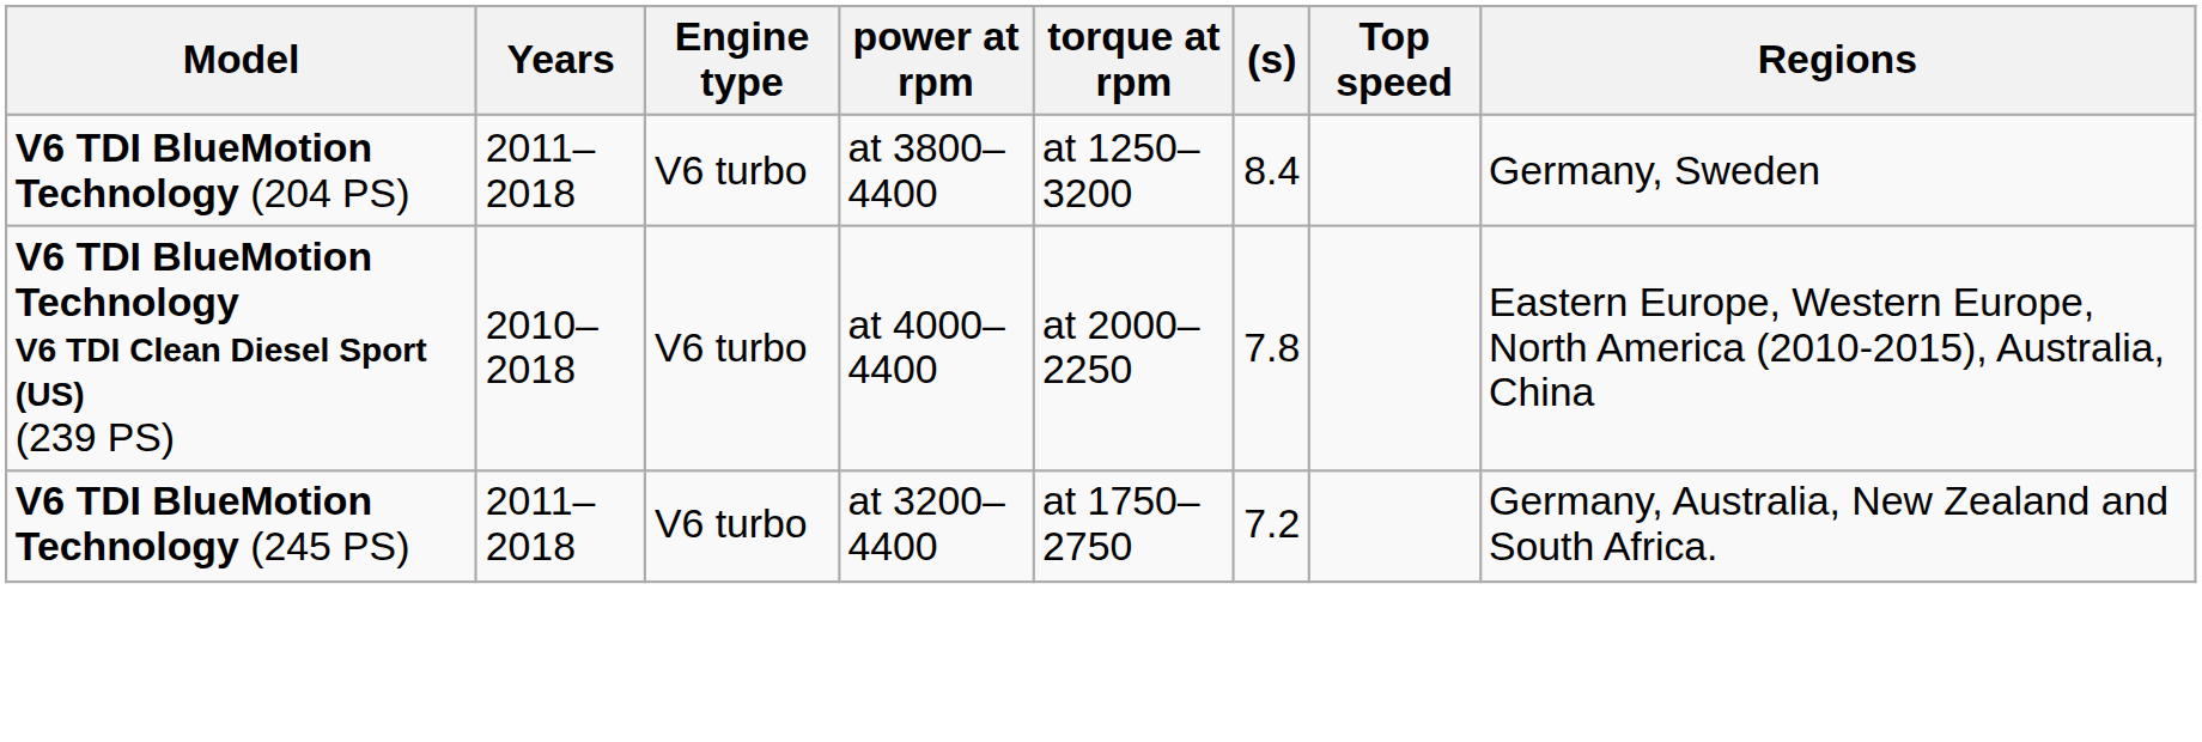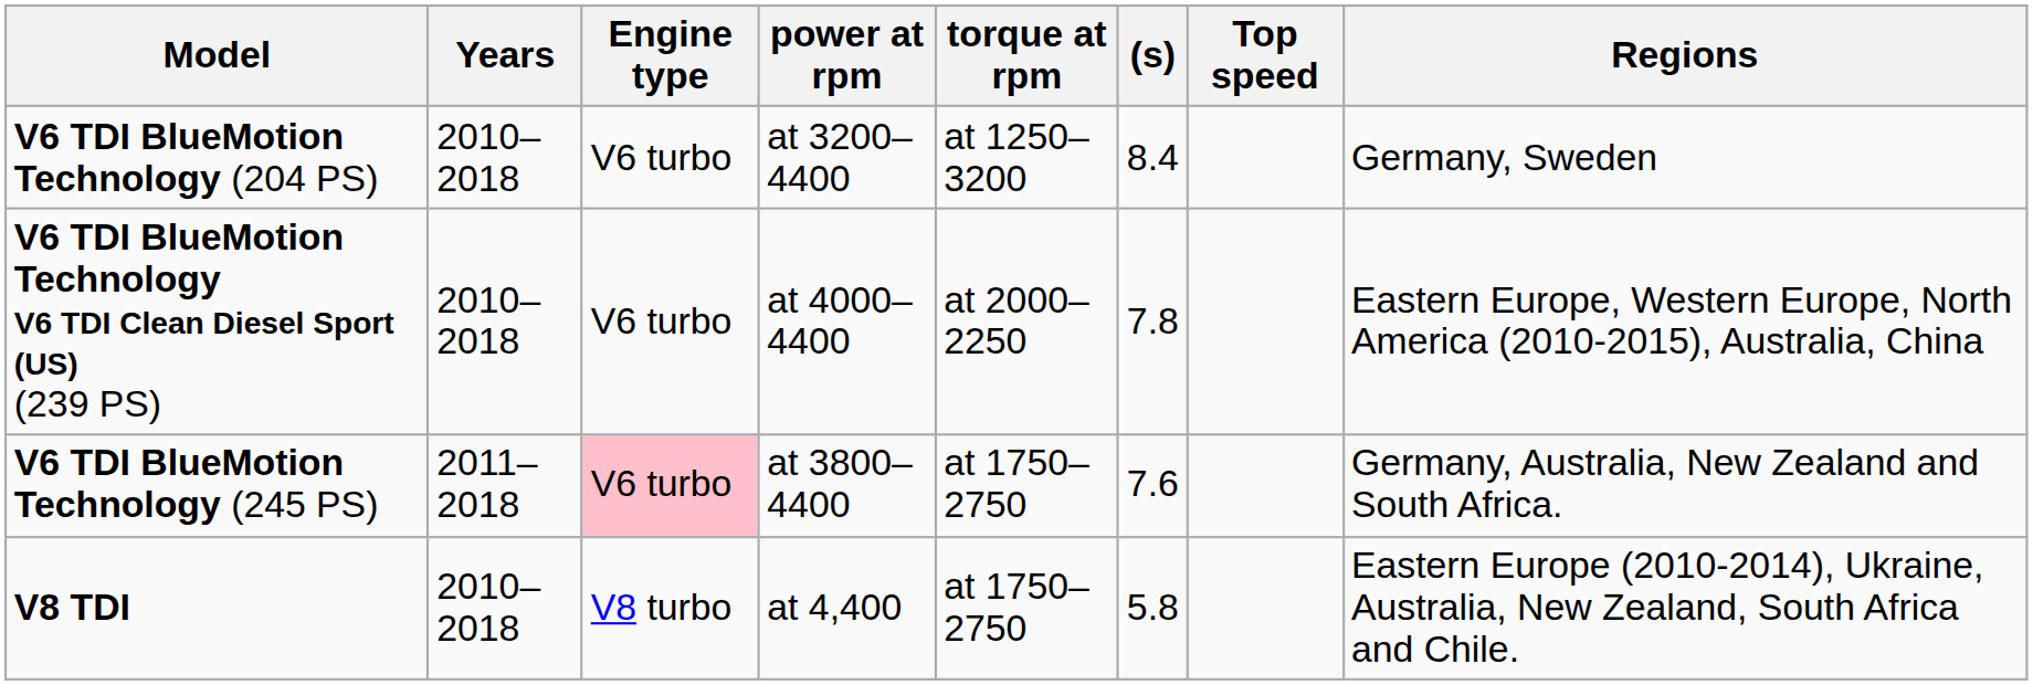 <table class="wikitable collapsible sortable">
 <tr>
 <th>Model</th>
 <th>Years</th>
 <th>Engine type</th>
 <th>power at rpm</th>
 <th>torque at rpm</th>
 <th> (s)</th>
 <th>Top speed</th>
 <th>Regions</th>
 </tr>
 <tr>
 <td><strong>V6 TDI BlueMotion Technology</strong> (204 PS)</td>
-<td>2011–2018</td>
+<td>2010–2018</td>
 <td> V6 turbo</td>
-<td> at 3800–4400</td>
+<td> at 3200–4400</td>
 <td> at 1250–3200</td>
 <td>8.4</td>
 <td></td>
 <td>Germany, Sweden</td>
 </tr>
 <tr>
 <td><strong>V6 TDI BlueMotion Technology</strong><br><small><strong>V6 TDI Clean Diesel Sport (US)</strong></small><br> (239 PS)</td>
 <td>2010–2018</td>
 <td> V6 turbo</td>
 <td> at 4000–4400</td>
 <td> at 2000–2250</td>
 <td>7.8</td>
 <td></td>
 <td>Eastern Europe, Western Europe, North America (2010-2015), Australia, China</td>
 </tr>
 <tr>
 <td><strong>V6 TDI BlueMotion Technology</strong> (245 PS)</td>
 <td>2011–2018</td>
-<td> V6 turbo</td>
-<td> at 3200–4400</td>
+<td style="background: pink;"> V6 turbo</td>
+<td> at 3800–4400</td>
 <td> at 1750–2750</td>
-<td>7.2</td>
+<td>7.6</td>
 <td></td>
 <td>Germany, Australia, New Zealand and South Africa.</td>
 </tr>
+<tr>
+<td><strong>V8 TDI</strong></td>
+<td>2010–2018</td>
+<td> <a href='#'>V8</a> turbo</td>
+<td> at 4,400</td>
+<td> at 1750–2750</td>
+<td>5.8</td>
+<td></td>
+<td>Eastern Europe (2010-2014), Ukraine, Australia, New Zealand, South Africa and Chile.</td>
+</tr>
 </table>
